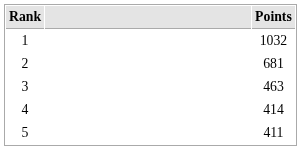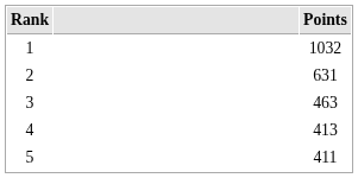 <table cellspacing="1" cellpadding="3" style="border:1px solid #AAAAAA;font-size:86%">
 <tr bgcolor="#E4E4E4">
 <th style="border-bottom:1px solid #AAAAAA" width=10>Rank</th>
 <th style="border-bottom:1px solid #AAAAAA" width=200></th>
 <th style="border-bottom:1px solid #AAAAAA" width=20>Points</th>
 </tr>
 <tr>
 <td style="text-align:center;">1</td>
 <td></td>
 <td align=center>1032</td>
 </tr>
 <tr>
 <td style="text-align:center;">2</td>
 <td></td>
-<td align=center>681</td>
+<td align=center>631</td>
 </tr>
 <tr>
 <td style="text-align:center;">3</td>
 <td></td>
 <td align=center>463</td>
 </tr>
 <tr>
 <td style="text-align:center;">4</td>
 <td></td>
-<td align=center>414</td>
+<td align=center>413</td>
 </tr>
 <tr>
 <td style="text-align:center;">5</td>
 <td></td>
 <td align=center>411</td>
 </tr>
 </table>
